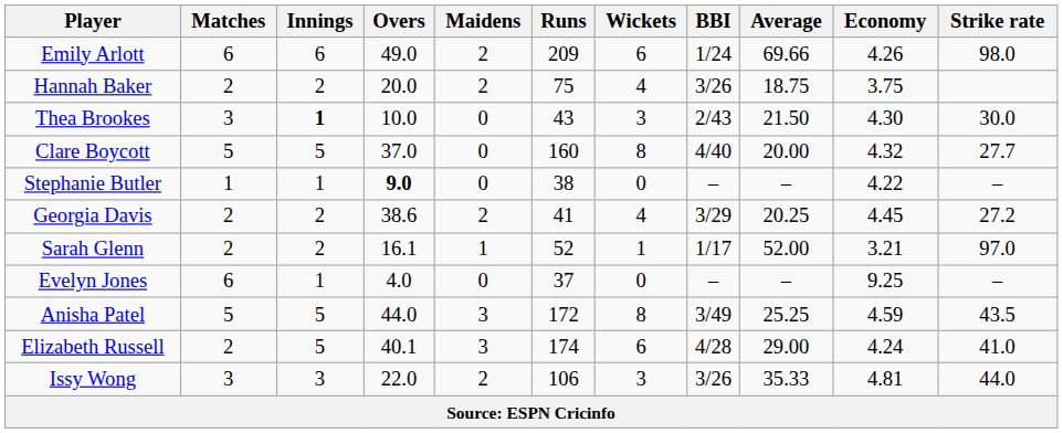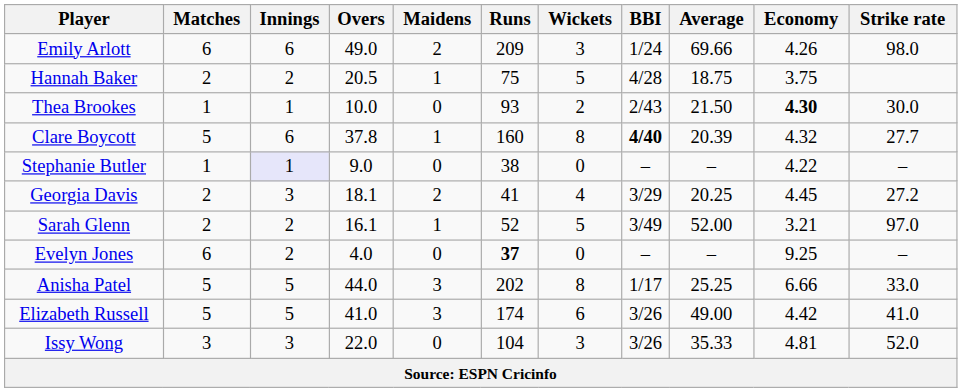 <table class="wikitable" style="text-align:center; width:65%;">
 <tr>
 <th>Player</th>
 <th>Matches</th>
 <th>Innings</th>
 <th>Overs</th>
 <th>Maidens</th>
 <th>Runs</th>
 <th>Wickets</th>
 <th>BBI</th>
 <th>Average</th>
 <th>Economy</th>
 <th>Strike rate</th>
 </tr>
 <tr>
 <td><a href='#'>Emily Arlott</a></td>
 <td>6</td>
 <td>6</td>
 <td>49.0</td>
 <td>2</td>
 <td>209</td>
-<td>6</td>
+<td>3</td>
 <td>1/24</td>
 <td>69.66</td>
 <td>4.26</td>
 <td>98.0</td>
 </tr>
 <tr>
 <td><a href='#'>Hannah Baker</a></td>
 <td>2</td>
 <td>2</td>
-<td>20.0</td>
-<td>2</td>
+<td>20.5</td>
+<td>1</td>
 <td>75</td>
-<td>4</td>
-<td>3/26</td>
+<td>5</td>
+<td>4/28</td>
 <td>18.75</td>
 <td>3.75</td>
 </tr>
 <tr>
 <td><a href='#'>Thea Brookes</a></td>
-<td>3</td>
-<td><strong>1</strong></td>
+<td>1</td>
+<td>1</td>
 <td>10.0</td>
 <td>0</td>
-<td>43</td>
-<td>3</td>
+<td>93</td>
+<td>2</td>
 <td>2/43</td>
 <td>21.50</td>
-<td>4.30</td>
+<td><strong>4.30</strong></td>
 <td>30.0</td>
 </tr>
 <tr>
 <td><a href='#'>Clare Boycott</a></td>
 <td>5</td>
-<td>5</td>
-<td>37.0</td>
-<td>0</td>
+<td>6</td>
+<td>37.8</td>
+<td>1</td>
 <td>160</td>
 <td>8</td>
-<td>4/40</td>
-<td>20.00</td>
+<td><strong>4/40</strong></td>
+<td>20.39</td>
 <td>4.32</td>
 <td>27.7</td>
 </tr>
 <tr>
 <td><a href='#'>Stephanie Butler</a></td>
 <td>1</td>
-<td>1</td>
-<td><strong>9.0</strong></td>
+<td style="background: lavender;">1</td>
+<td>9.0</td>
 <td>0</td>
 <td>38</td>
 <td>0</td>
 <td>–</td>
 <td>–</td>
 <td>4.22</td>
 <td>–</td>
 </tr>
 <tr>
 <td><a href='#'>Georgia Davis</a></td>
 <td>2</td>
-<td>2</td>
-<td>38.6</td>
+<td>3</td>
+<td>18.1</td>
 <td>2</td>
 <td>41</td>
 <td>4</td>
 <td>3/29</td>
 <td>20.25</td>
 <td>4.45</td>
 <td>27.2</td>
 </tr>
 <tr>
 <td><a href='#'>Sarah Glenn</a></td>
 <td>2</td>
 <td>2</td>
 <td>16.1</td>
 <td>1</td>
 <td>52</td>
-<td>1</td>
-<td>1/17</td>
+<td>5</td>
+<td>3/49</td>
 <td>52.00</td>
 <td>3.21</td>
 <td>97.0</td>
 </tr>
 <tr>
 <td><a href='#'>Evelyn Jones</a></td>
 <td>6</td>
-<td>1</td>
+<td>2</td>
 <td>4.0</td>
 <td>0</td>
-<td>37</td>
+<td><strong>37</strong></td>
 <td>0</td>
 <td>–</td>
 <td>–</td>
 <td>9.25</td>
 <td>–</td>
 </tr>
 <tr>
 <td><a href='#'>Anisha Patel</a></td>
 <td>5</td>
 <td>5</td>
 <td>44.0</td>
 <td>3</td>
-<td>172</td>
+<td>202</td>
 <td>8</td>
-<td>3/49</td>
+<td>1/17</td>
 <td>25.25</td>
-<td>4.59</td>
-<td>43.5</td>
+<td>6.66</td>
+<td>33.0</td>
 </tr>
 <tr>
 <td><a href='#'>Elizabeth Russell</a></td>
-<td>2</td>
 <td>5</td>
-<td>40.1</td>
+<td>5</td>
+<td>41.0</td>
 <td>3</td>
 <td>174</td>
 <td>6</td>
-<td>4/28</td>
-<td>29.00</td>
-<td>4.24</td>
+<td>3/26</td>
+<td>49.00</td>
+<td>4.42</td>
 <td>41.0</td>
 </tr>
 <tr>
 <td><a href='#'>Issy Wong</a></td>
 <td>3</td>
 <td>3</td>
 <td>22.0</td>
-<td>2</td>
-<td>106</td>
+<td>0</td>
+<td>104</td>
 <td>3</td>
 <td>3/26</td>
 <td>35.33</td>
 <td>4.81</td>
-<td>44.0</td>
+<td>52.0</td>
 </tr>
 <tr>
 <th colspan="13"><small>Source: ESPN Cricinfo </small></th>
 </tr>
 </table>
